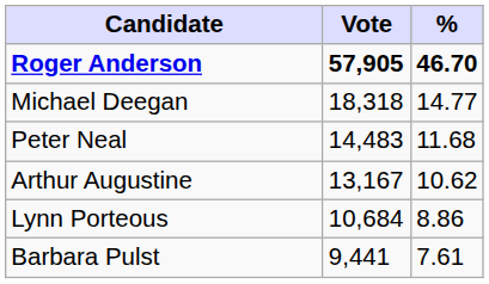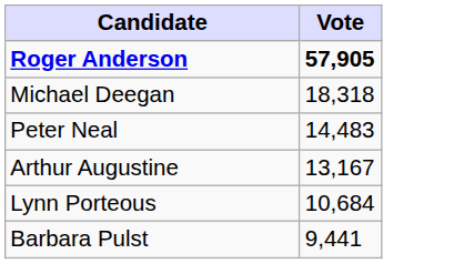 <table class="wikitable">
 <tr>
 <th style="background:#ddf; width:200px;">Candidate</th>
 <th style="background:#ddf; width:50px;">Vote</th>
-<th style="background:#ddf; width:30px;">%</th>
 </tr>
 <tr>
 <td><strong><a href='#'>Roger Anderson</a></strong></td>
 <td><strong>57,905</strong></td>
-<td><strong>46.70</strong></td>
 </tr>
 <tr>
 <td>Michael Deegan</td>
 <td>18,318</td>
-<td>14.77</td>
 </tr>
 <tr>
 <td>Peter Neal</td>
 <td>14,483</td>
-<td>11.68</td>
 </tr>
 <tr>
 <td>Arthur Augustine</td>
 <td>13,167</td>
-<td>10.62</td>
 </tr>
 <tr>
 <td>Lynn Porteous</td>
 <td>10,684</td>
-<td>8.86</td>
 </tr>
 <tr>
 <td>Barbara Pulst</td>
 <td>9,441</td>
-<td>7.61</td>
 </tr>
 </table>
